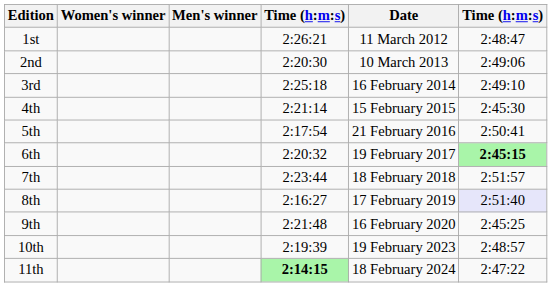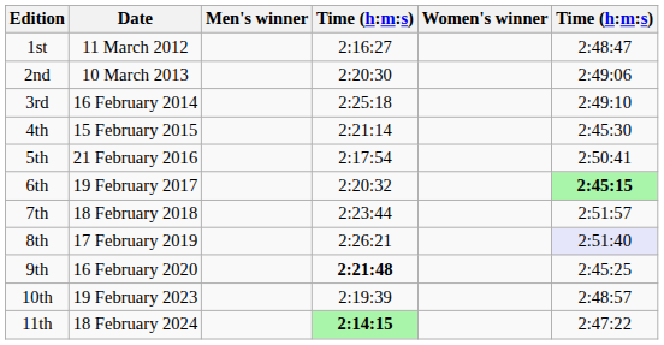 <table class="wikitable" style="text-align:center">
 <tr>
 <th>Edition</th>
-<th>Women's winner</th>
+<th>Date</th>
 <th>Men's winner</th>
 <th>Time (<a href='#'>h</a>:<a href='#'>m</a>:<a href='#'>s</a>)</th>
-<th>Date</th>
+<th>Women's winner</th>
 <th>Time (<a href='#'>h</a>:<a href='#'>m</a>:<a href='#'>s</a>)</th>
 </tr>
 <tr>
 <td>1st</td>
+<td>11 March 2012</td>
 <td align=left></td>
+<td>2:16:27</td>
 <td align=left></td>
-<td>2:26:21</td>
-<td>11 March 2012</td>
 <td>2:48:47</td>
 </tr>
 <tr>
 <td>2nd</td>
-<td align=left></td>
+<td>10 March 2013</td>
 <td align=left></td>
 <td>2:20:30</td>
-<td>10 March 2013</td>
+<td align=left></td>
 <td>2:49:06</td>
 </tr>
 <tr>
 <td>3rd</td>
-<td align=left></td>
+<td>16 February 2014</td>
 <td align=left></td>
 <td>2:25:18</td>
-<td>16 February 2014</td>
+<td align=left></td>
 <td>2:49:10</td>
 </tr>
 <tr>
 <td>4th</td>
-<td align=left></td>
+<td>15 February 2015</td>
 <td align=left></td>
 <td>2:21:14</td>
-<td>15 February 2015</td>
+<td align=left></td>
 <td>2:45:30</td>
 </tr>
 <tr>
 <td>5th</td>
-<td align=left></td>
+<td>21 February 2016</td>
 <td align=left></td>
 <td>2:17:54</td>
-<td>21 February 2016</td>
+<td align=left></td>
 <td>2:50:41</td>
 </tr>
 <tr>
 <td>6th</td>
-<td align=left></td>
+<td>19 February 2017</td>
 <td align=left></td>
 <td>2:20:32</td>
-<td>19 February 2017</td>
+<td align=left></td>
 <td bgcolor=#A9F5A9><strong>2:45:15</strong></td>
 </tr>
 <tr>
 <td>7th</td>
-<td align=left></td>
+<td>18 February 2018</td>
 <td align=left></td>
 <td>2:23:44</td>
-<td>18 February 2018</td>
+<td align=left></td>
 <td>2:51:57</td>
 </tr>
 <tr>
 <td>8th</td>
+<td>17 February 2019</td>
 <td align=left></td>
+<td>2:26:21</td>
 <td align=left></td>
-<td>2:16:27</td>
-<td>17 February 2019</td>
 <td style="background: lavender;">2:51:40</td>
 </tr>
 <tr>
 <td>9th</td>
+<td>16 February 2020</td>
 <td align=left></td>
+<td><strong>2:21:48</strong></td>
 <td align=left></td>
-<td>2:21:48</td>
-<td>16 February 2020</td>
 <td>2:45:25</td>
 </tr>
 <tr>
 <td>10th</td>
-<td align=left></td>
+<td>19 February 2023</td>
 <td align=left></td>
 <td>2:19:39</td>
-<td>19 February 2023</td>
+<td align=left></td>
 <td>2:48:57</td>
 </tr>
 <tr>
 <td>11th</td>
-<td align=left></td>
+<td>18 February 2024</td>
 <td align=left></td>
 <td bgcolor=#A9F5A9><strong>2:14:15</strong></td>
-<td>18 February 2024</td>
+<td align=left></td>
 <td>2:47:22</td>
 </tr>
 </table>
